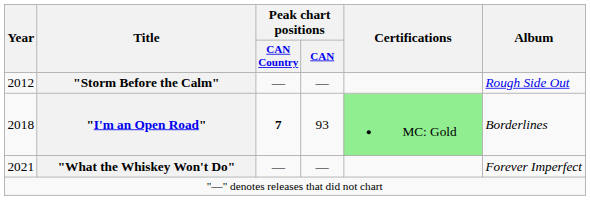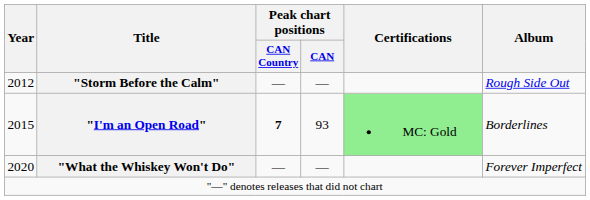 <table class="wikitable plainrowheaders" style="text-align:center;">
 <tr>
 <th rowspan="2">Year</th>
 <th rowspan="2" style="width:16em;">Title</th>
 <th colspan="2">Peak chart<br>positions</th>
 <th rowspan="2" style="width:10em;">Certifications</th>
 <th rowspan="2">Album</th>
 </tr>
 <tr style="font-size:smaller;">
 <th width="45"><a href='#'>CAN Country</a><br></th>
 <th width="45"><a href='#'>CAN</a><br></th>
 </tr>
 <tr>
 <td>2012</td>
 <th scope="row">"Storm Before the Calm"<br></th>
 <td>—</td>
 <td>—</td>
 <td></td>
 <td align="left"><em><a href='#'>Rough Side Out</a></em></td>
 </tr>
 <tr>
-<td>2018</td>
+<td>2015</td>
 <th scope="row">"<a href='#'>I'm an Open Road</a>"<br></th>
 <td><strong>7</strong></td>
 <td>93</td>
 <td style="background: lightgreen;"><br><ul><li>MC: Gold</li></ul></td>
 <td align="left"><em>Borderlines</em></td>
 </tr>
 <tr>
-<td>2021</td>
+<td>2020</td>
 <th scope="row">"What the Whiskey Won't Do"<br></th>
 <td>—</td>
 <td>—</td>
 <td></td>
 <td align="left"><em>Forever Imperfect</em></td>
 </tr>
 <tr>
 <td colspan="10" style="font-size:85%">"—" denotes releases that did not chart</td>
 </tr>
 </table>
